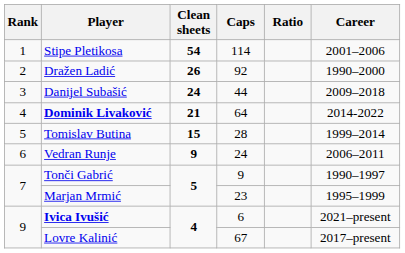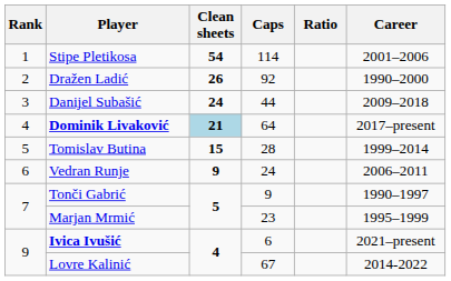 <table class="wikitable sortable" style="text-align: center;">
 <tr>
 <th width=30px>Rank</th>
 <th class="unsortable" width=150px>Player</th>
 <th width=50px>Clean sheets</th>
 <th width=50px>Caps</th>
 <th width=50px>Ratio</th>
 <th class="unsortable" width=100px>Career</th>
 </tr>
 <tr>
 <td>1</td>
 <td align="left"><a href='#'>Stipe Pletikosa</a></td>
 <td><strong>54</strong></td>
 <td>114</td>
 <td></td>
 <td>2001–2006</td>
 </tr>
 <tr>
 <td>2</td>
 <td align="left"><a href='#'>Dražen Ladić</a></td>
 <td><strong>26</strong></td>
 <td>92</td>
 <td></td>
 <td>1990–2000</td>
 </tr>
 <tr>
 <td>3</td>
 <td align="left"><a href='#'>Danijel Subašić</a></td>
 <td><strong>24</strong></td>
 <td>44</td>
 <td></td>
 <td>2009–2018</td>
 </tr>
 <tr>
 <td>4</td>
 <td align="left"><strong><a href='#'>Dominik Livaković</a></strong></td>
-<td><strong>21</strong></td>
+<td style="background: lightblue;"><strong>21</strong></td>
 <td>64</td>
 <td></td>
-<td>2014-2022</td>
+<td>2017–present</td>
 </tr>
 <tr>
 <td>5</td>
 <td align="left"><a href='#'>Tomislav Butina</a></td>
 <td><strong>15</strong></td>
 <td>28</td>
 <td></td>
 <td>1999–2014</td>
 </tr>
 <tr>
 <td>6</td>
 <td align="left"><a href='#'>Vedran Runje</a></td>
 <td><strong>9</strong></td>
 <td>24</td>
 <td></td>
 <td>2006–2011</td>
 </tr>
 <tr>
 <td rowspan="2">7</td>
 <td align="left"><a href='#'>Tonči Gabrić</a></td>
 <td rowspan="2"><strong>5</strong></td>
 <td>9</td>
 <td></td>
 <td>1990–1997</td>
 </tr>
 <tr>
 <td align="left"><a href='#'>Marjan Mrmić</a></td>
 <td>23</td>
 <td></td>
 <td>1995–1999</td>
 </tr>
 <tr>
 <td rowspan="2">9</td>
 <td align="left"><strong><a href='#'>Ivica Ivušić</a></strong></td>
 <td rowspan="2"><strong>4</strong></td>
 <td>6</td>
 <td></td>
 <td>2021–present</td>
 </tr>
 <tr>
 <td align="left"><a href='#'>Lovre Kalinić</a></td>
 <td>67</td>
 <td></td>
-<td>2017–present</td>
+<td>2014-2022</td>
 </tr>
 </table>
